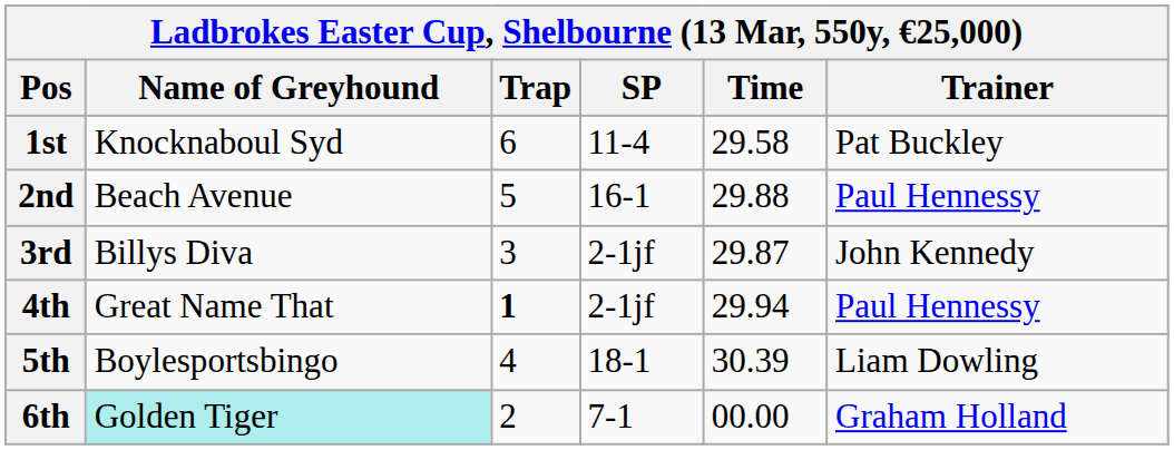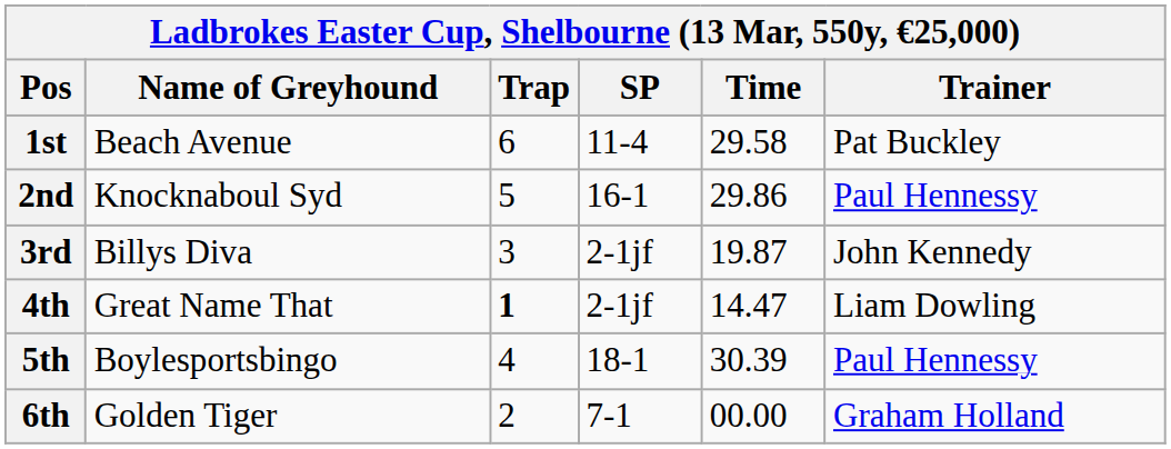 <table class="wikitable">
 <tr>
 <th colspan="6"><a href='#'>Ladbrokes Easter Cup</a>, <a href='#'>Shelbourne</a> (13 Mar, 550y, €25,000)</th>
 </tr>
 <tr>
 <th width=30>Pos</th>
 <th width=180>Name of Greyhound</th>
 <th width=30>Trap</th>
 <th width=50>SP</th>
 <th width=50>Time</th>
 <th width=150>Trainer</th>
 </tr>
 <tr>
 <th>1st</th>
-<td>Knocknaboul Syd</td>
+<td>Beach Avenue</td>
 <td>6</td>
 <td>11-4</td>
 <td>29.58</td>
 <td>Pat Buckley</td>
 </tr>
 <tr>
 <th>2nd</th>
-<td>Beach Avenue</td>
+<td>Knocknaboul Syd</td>
 <td>5</td>
 <td>16-1</td>
-<td>29.88</td>
+<td>29.86</td>
 <td><a href='#'>Paul Hennessy</a></td>
 </tr>
 <tr>
 <th>3rd</th>
 <td>Billys Diva</td>
 <td>3</td>
 <td>2-1jf</td>
-<td>29.87</td>
+<td>19.87</td>
 <td>John Kennedy</td>
 </tr>
 <tr>
 <th>4th</th>
 <td>Great Name That</td>
 <td><strong>1</strong></td>
 <td>2-1jf</td>
-<td>29.94</td>
-<td><a href='#'>Paul Hennessy</a></td>
+<td>14.47</td>
+<td>Liam Dowling</td>
 </tr>
 <tr>
 <th>5th</th>
 <td>Boylesportsbingo</td>
 <td>4</td>
 <td>18-1</td>
 <td>30.39</td>
-<td>Liam Dowling</td>
+<td><a href='#'>Paul Hennessy</a></td>
 </tr>
 <tr>
 <th>6th</th>
-<td style="background: paleturquoise;">Golden Tiger</td>
+<td>Golden Tiger</td>
 <td>2</td>
 <td>7-1</td>
 <td>00.00</td>
 <td><a href='#'>Graham Holland</a></td>
 </tr>
 </table>
